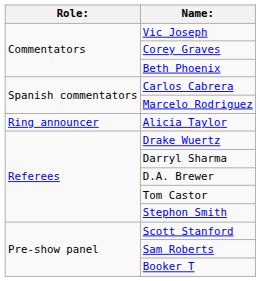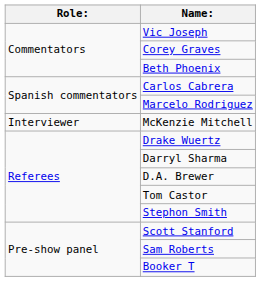 <table class=wikitable style="font-size:90%; margin: 0.5em 0 0.5em 1em; float: right; clear: right;">
 <tr>
 <th>Role:</th>
 <th>Name:</th>
 </tr>
 <tr>
 <td rowspan=3>Commentators</td>
 <td><a href='#'>Vic Joseph</a></td>
 </tr>
 <tr>
 <td><a href='#'>Corey Graves</a></td>
 </tr>
 <tr>
 <td><a href='#'>Beth Phoenix</a></td>
 </tr>
 <tr>
 <td rowspan=2>Spanish commentators</td>
 <td><a href='#'>Carlos Cabrera</a></td>
 </tr>
 <tr>
 <td><a href='#'>Marcelo Rodriguez</a></td>
 </tr>
 <tr>
-<td rowspan=1><a href='#'>Ring announcer</a></td>
-<td><a href='#'>Alicia Taylor</a></td>
+<td rowspan=1>Interviewer</td>
+<td>McKenzie Mitchell</td>
 </tr>
 <tr>
 <td rowspan=5><a href='#'>Referees</a></td>
 <td><a href='#'>Drake Wuertz</a></td>
 </tr>
 <tr>
 <td>Darryl Sharma</td>
 </tr>
 <tr>
 <td>D.A. Brewer</td>
 </tr>
 <tr>
 <td>Tom Castor</td>
 </tr>
 <tr>
 <td><a href='#'>Stephon Smith</a></td>
 </tr>
 <tr>
 <td rowspan=3>Pre-show panel</td>
 <td><a href='#'>Scott Stanford</a></td>
 </tr>
 <tr>
 <td><a href='#'>Sam Roberts</a></td>
 </tr>
 <tr>
 <td><a href='#'>Booker T</a></td>
 </tr>
 </table>
